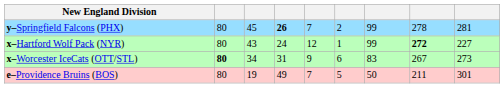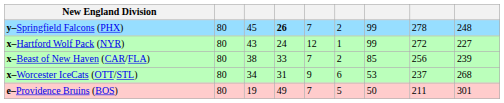 <table class="wikitable" style="width:50em">
 <tr>
 <th width="35%">New England Division</th>
 <th width="5%"></th>
 <th width="5%"></th>
 <th width="5%"></th>
 <th width="5%"></th>
 <th width="5%"></th>
 <th width="7.5%"></th>
 <th width="7.5%"></th>
 <th width="7.5%"></th>
 </tr>
 <tr bgcolor="#97DEFF">
 <td><strong>y–</strong><a href='#'>Springfield Falcons</a> (<a href='#'>PHX</a>)</td>
 <td>80</td>
 <td>45</td>
 <td><strong>26</strong></td>
 <td>7</td>
 <td>2</td>
 <td>99</td>
 <td>278</td>
-<td>281</td>
+<td>248</td>
 </tr>
 <tr bgcolor="#bbffbb">
 <td><strong>x–</strong><a href='#'>Hartford Wolf Pack</a> (<a href='#'>NYR</a>)</td>
 <td>80</td>
 <td>43</td>
 <td>24</td>
 <td>12</td>
 <td>1</td>
 <td>99</td>
-<td><strong>272</strong></td>
+<td>272</td>
 <td>227</td>
 </tr>
 <tr bgcolor="#bbffbb">
+<td><strong>x–</strong><a href='#'>Beast of New Haven</a> (<a href='#'>CAR</a>/<a href='#'>FLA</a>)</td>
+<td>80</td>
+<td>38</td>
+<td>33</td>
+<td>7</td>
+<td>2</td>
+<td>85</td>
+<td>256</td>
+<td>239</td>
+</tr>
+<tr bgcolor="#bbffbb">
 <td><strong>x–</strong><a href='#'>Worcester IceCats</a> (<a href='#'>OTT</a>/<a href='#'>STL</a>)</td>
-<td><strong>80</strong></td>
+<td>80</td>
 <td>34</td>
 <td>31</td>
 <td>9</td>
 <td>6</td>
-<td>83</td>
-<td>267</td>
-<td>273</td>
+<td>53</td>
+<td>237</td>
+<td>268</td>
 </tr>
 <tr bgcolor="#ffcccc">
 <td><strong>e–</strong><a href='#'>Providence Bruins</a> (<a href='#'>BOS</a>)</td>
 <td>80</td>
 <td>19</td>
 <td>49</td>
 <td>7</td>
 <td>5</td>
 <td>50</td>
 <td>211</td>
 <td>301</td>
 </tr>
 </table>
